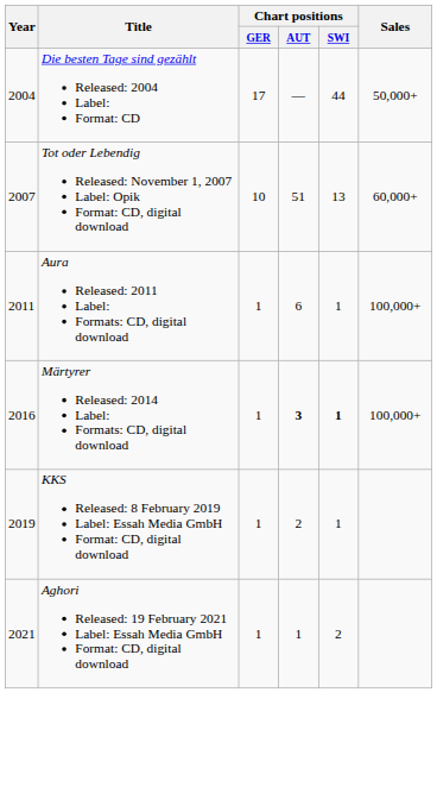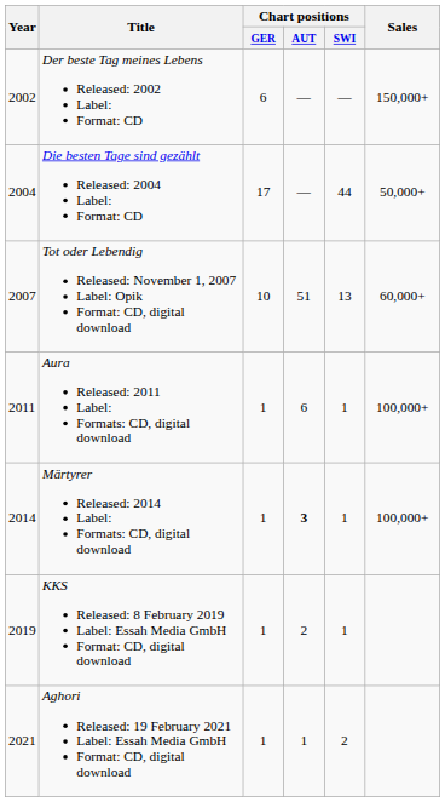 <table class="wikitable">
 <tr>
 <th style="width:20px;" rowspan="2">Year</th>
 <th style="width:230px;" rowspan="2">Title</th>
 <th colspan="3">Chart positions</th>
 <th style="width:80px;" rowspan="2">Sales</th>
 </tr>
 <tr>
 <th style="width:40px;"><small><a href='#'>GER</a></small></th>
 <th style="width:40px;"><small><a href='#'>AUT</a></small></th>
 <th style="width:40px;"><small><a href='#'>SWI</a></small></th>
+</tr>
+<tr>
+<td>2002</td>
+<td align="left"><em>Der beste Tag meines Lebens</em><br><ul><li>Released: 2002</li><li>Label:</li><li>Format: CD</li></ul></td>
+<td style="text-align:center;">6</td>
+<td style="text-align:center;">—</td>
+<td style="text-align:center;">—</td>
+<td style="text-align:center;">150,000+</td>
 </tr>
 <tr>
 <td>2004</td>
 <td align="left"><em><a href='#'>Die besten Tage sind gezählt</a></em><br><ul><li>Released: 2004</li><li>Label:</li><li>Format: CD</li></ul></td>
 <td style="text-align:center;">17</td>
 <td style="text-align:center;">—</td>
 <td style="text-align:center;">44</td>
 <td style="text-align:center;">50,000+</td>
 </tr>
 <tr>
 <td>2007</td>
 <td align="left"><em>Tot oder Lebendig</em><br><ul><li>Released: November 1, 2007</li><li>Label: Opik</li><li>Format: CD, digital download</li></ul></td>
 <td style="text-align:center;">10</td>
 <td style="text-align:center;">51</td>
 <td style="text-align:center;">13</td>
 <td style="text-align:center;">60,000+</td>
 </tr>
 <tr>
 <td>2011</td>
 <td align="left"><em>Aura</em><br><ul><li>Released: 2011</li><li>Label:</li><li>Formats: CD, digital download</li></ul></td>
 <td style="text-align:center;">1</td>
 <td style="text-align:center;">6</td>
 <td style="text-align:center;">1</td>
 <td style="text-align:center;">100,000+</td>
 </tr>
 <tr>
-<td>2016</td>
+<td>2014</td>
 <td align="left"><em>Märtyrer</em><br><ul><li>Released: 2014</li><li>Label:</li><li>Formats: CD, digital download</li></ul></td>
 <td style="text-align:center;">1</td>
 <td style="text-align:center;"><strong>3</strong></td>
-<td style="text-align:center;"><strong>1</strong></td>
+<td style="text-align:center;">1</td>
 <td style="text-align:center;">100,000+</td>
 </tr>
 <tr>
 <td>2019</td>
 <td align="left"><em>KKS</em><br><ul><li>Released: 8 February 2019</li><li>Label: Essah Media GmbH</li><li>Format: CD, digital download</li></ul></td>
 <td style="text-align:center;">1</td>
 <td style="text-align:center;">2</td>
 <td style="text-align:center;">1</td>
 <td style="text-align:center;"></td>
 </tr>
 <tr>
 <td>2021</td>
 <td align="left"><em>Aghori</em><br><ul><li>Released: 19 February 2021</li><li>Label: Essah Media GmbH</li><li>Format: CD, digital download</li></ul></td>
 <td style="text-align:center;">1</td>
 <td style="text-align:center;">1</td>
 <td style="text-align:center;">2</td>
 <td style="text-align:center;"></td>
 </tr>
 </table>
